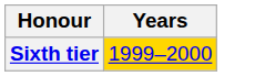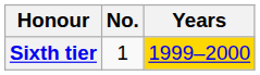 <table class="wikitable plainrowheaders">
 <tr>
 <th scope=col>Honour</th>
+<th scope=col>No.</th>
 <th scope=col>Years</th>
 </tr>
 <tr>
 <th scope=row><a href='#'>Sixth tier</a></th>
+<td align=center>1</td>
 <td style="background: gold;"><a href='#'>1999–2000</a></td>
 </tr>
 </table>
